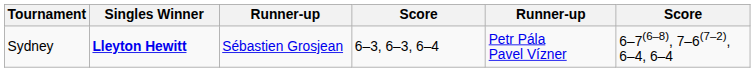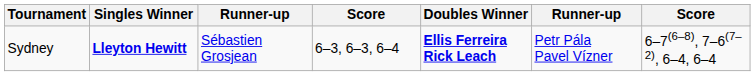 <table class="wikitable">
 <tr>
 <th>Tournament</th>
 <th width="170">Singles Winner</th>
 <th width="170">Runner-up</th>
 <th width="180">Score</th>
+<th width="170">Doubles Winner</th>
 <th width="170">Runner-up</th>
 <th width="180">Score</th>
 </tr>
 <tr>
 <td>Sydney</td>
 <td> <strong><a href='#'>Lleyton Hewitt</a></strong></td>
 <td> <a href='#'>Sébastien Grosjean</a></td>
 <td>6–3, 6–3, 6–4</td>
+<td> <strong><a href='#'>Ellis Ferreira</a></strong><br> <strong><a href='#'>Rick Leach</a></strong></td>
 <td> <a href='#'>Petr Pála</a><br> <a href='#'>Pavel Vízner</a></td>
 <td>6–7<sup>(6–8)</sup>, 7–6<sup>(7–2)</sup>, 6–4, 6–4</td>
 </tr>
 </table>
